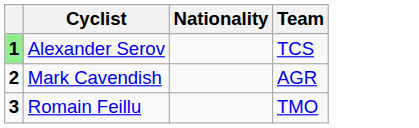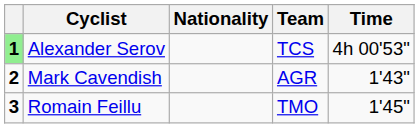 <table class="wikitable">
 <tr>
 <th></th>
 <th>Cyclist</th>
 <th>Nationality</th>
 <th>Team</th>
+<th>Time</th>
 </tr>
 <tr>
 <td style="background: lightgreen;"><strong>1</strong></td>
 <td><a href='#'>Alexander Serov</a></td>
 <td></td>
 <td><a href='#'>TCS</a></td>
+<td align="right">4h 00'53"</td>
 </tr>
 <tr>
 <td><strong>2</strong></td>
 <td><a href='#'>Mark Cavendish</a></td>
 <td></td>
 <td><a href='#'>AGR</a></td>
+<td align="right">1'43"</td>
 </tr>
 <tr>
 <td><strong>3</strong></td>
 <td><a href='#'>Romain Feillu</a></td>
 <td></td>
 <td><a href='#'>TMO</a></td>
+<td align="right">1'45"</td>
 </tr>
 </table>
